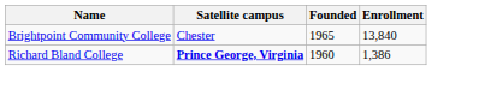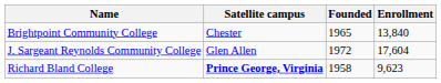 <table class="wikitable sortable" style="text-align:left;">
 <tr>
 <th>Name</th>
 <th>Satellite campus</th>
 <th>Founded</th>
 <th>Enrollment</th>
 </tr>
 <tr>
 <td><a href='#'>Brightpoint Community College</a></td>
 <td><a href='#'>Chester</a></td>
 <td>1965</td>
 <td>13,840</td>
 </tr>
 <tr>
+<td><a href='#'>J. Sargeant Reynolds Community College</a></td>
+<td><a href='#'>Glen Allen</a></td>
+<td>1972</td>
+<td>17,604</td>
+</tr>
+<tr>
 <td><a href='#'>Richard Bland College</a></td>
 <td><strong><a href='#'>Prince George, Virginia</a></strong></td>
-<td>1960</td>
-<td>1,386</td>
+<td>1958</td>
+<td>9,623</td>
 </tr>
 </table>
